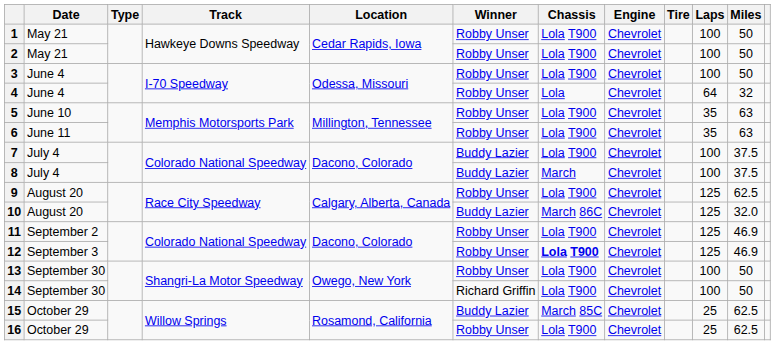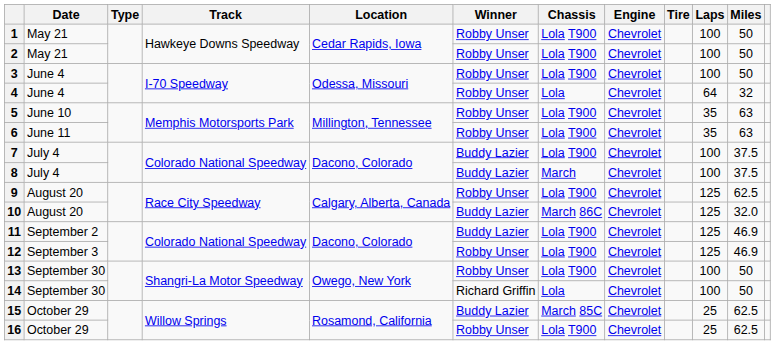 <table class="wikitable" style="font-size: 95%;">
 <tr>
 <th></th>
 <th>Date</th>
 <th>Type</th>
 <th>Track</th>
 <th>Location</th>
 <th>Winner</th>
 <th>Chassis</th>
 <th>Engine</th>
 <th>Tire</th>
 <th>Laps</th>
 <th>Miles</th>
 <th></th>
 </tr>
 <tr>
 <th>1</th>
 <td>May 21</td>
 <td rowspan=2 align="center"></td>
 <td rowspan=2>Hawkeye Downs Speedway</td>
 <td rowspan=2><a href='#'>Cedar Rapids, Iowa</a></td>
 <td><a href='#'>Robby Unser</a></td>
 <td><a href='#'>Lola</a> <a href='#'>T900</a></td>
 <td><a href='#'>Chevrolet</a></td>
 <td align="center"></td>
 <td align="center">100</td>
 <td align="center">50</td>
 <td align="center"></td>
 </tr>
 <tr>
 <th>2</th>
 <td>May 21</td>
 <td><a href='#'>Robby Unser</a></td>
 <td><a href='#'>Lola</a> <a href='#'>T900</a></td>
 <td><a href='#'>Chevrolet</a></td>
 <td align="center"></td>
 <td align="center">100</td>
 <td align="center">50</td>
 <td align="center"></td>
 </tr>
 <tr>
 <th>3</th>
 <td>June 4</td>
 <td rowspan=2 align="center"></td>
 <td rowspan=2><a href='#'>I-70 Speedway</a></td>
 <td rowspan=2><a href='#'>Odessa, Missouri</a></td>
 <td><a href='#'>Robby Unser</a></td>
 <td><a href='#'>Lola</a> <a href='#'>T900</a></td>
 <td><a href='#'>Chevrolet</a></td>
 <td align="center"></td>
 <td align="center">100</td>
 <td align="center">50</td>
 <td align="center"></td>
 </tr>
 <tr>
 <th>4</th>
 <td>June 4</td>
 <td><a href='#'>Robby Unser</a></td>
 <td><a href='#'>Lola</a></td>
 <td><a href='#'>Chevrolet</a></td>
 <td align="center"></td>
 <td align="center">64</td>
 <td align="center">32</td>
 <td align="center"></td>
 </tr>
 <tr>
 <th>5</th>
 <td>June 10</td>
 <td rowspan=2 align="center"></td>
 <td rowspan=2><a href='#'>Memphis Motorsports Park</a></td>
 <td rowspan=2><a href='#'>Millington, Tennessee</a></td>
 <td><a href='#'>Robby Unser</a></td>
 <td><a href='#'>Lola</a> <a href='#'>T900</a></td>
 <td><a href='#'>Chevrolet</a></td>
 <td align="center"></td>
 <td align="center">35</td>
 <td align="center">63</td>
 <td align="center"></td>
 </tr>
 <tr>
 <th>6</th>
 <td>June 11</td>
 <td><a href='#'>Robby Unser</a></td>
 <td><a href='#'>Lola</a> <a href='#'>T900</a></td>
 <td><a href='#'>Chevrolet</a></td>
 <td align="center"></td>
 <td align="center">35</td>
 <td align="center">63</td>
 <td align="center"></td>
 </tr>
 <tr>
 <th>7</th>
 <td>July 4</td>
 <td rowspan=2 align="center"></td>
 <td rowspan=2><a href='#'>Colorado National Speedway</a></td>
 <td rowspan=2><a href='#'>Dacono, Colorado</a></td>
 <td><a href='#'>Buddy Lazier</a></td>
 <td><a href='#'>Lola</a> <a href='#'>T900</a></td>
 <td><a href='#'>Chevrolet</a></td>
 <td align="center"></td>
 <td align="center">100</td>
 <td align="center">37.5</td>
 <td align="center"></td>
 </tr>
 <tr>
 <th>8</th>
 <td>July 4</td>
 <td><a href='#'>Buddy Lazier</a></td>
 <td><a href='#'>March</a></td>
 <td><a href='#'>Chevrolet</a></td>
 <td align="center"></td>
 <td align="center">100</td>
 <td align="center">37.5</td>
 <td align="center"></td>
 </tr>
 <tr>
 <th>9</th>
 <td>August 20</td>
 <td rowspan=2 align="center"></td>
 <td rowspan=2><a href='#'>Race City Speedway</a></td>
 <td rowspan=2><a href='#'> Calgary, Alberta, Canada</a></td>
 <td><a href='#'>Robby Unser</a></td>
 <td><a href='#'>Lola</a> <a href='#'>T900</a></td>
 <td><a href='#'>Chevrolet</a></td>
 <td align="center"></td>
 <td align="center">125</td>
 <td align="center">62.5</td>
 <td align="center"></td>
 </tr>
 <tr>
 <th>10</th>
 <td>August 20</td>
 <td><a href='#'>Buddy Lazier</a></td>
 <td><a href='#'>March</a> <a href='#'>86C</a></td>
 <td><a href='#'>Chevrolet</a></td>
 <td align="center"></td>
 <td align="center">125</td>
 <td align="center">32.0</td>
 <td align="center"></td>
 </tr>
 <tr>
 <th>11</th>
 <td>September 2</td>
 <td rowspan=2 align="center"></td>
 <td rowspan=2><a href='#'>Colorado National Speedway</a></td>
 <td rowspan=2><a href='#'>Dacono, Colorado</a></td>
-<td><a href='#'>Robby Unser</a></td>
+<td><a href='#'>Buddy Lazier</a></td>
 <td><a href='#'>Lola</a> <a href='#'>T900</a></td>
 <td><a href='#'>Chevrolet</a></td>
 <td align="center"></td>
 <td align="center">125</td>
 <td align="center">46.9</td>
 <td align="center"></td>
 </tr>
 <tr>
 <th>12</th>
 <td>September 3</td>
 <td><a href='#'>Robby Unser</a></td>
-<td><strong><a href='#'>Lola</a> <a href='#'>T900</a></strong></td>
+<td><a href='#'>Lola</a> <a href='#'>T900</a></td>
 <td><a href='#'>Chevrolet</a></td>
 <td align="center"></td>
 <td align="center">125</td>
 <td align="center">46.9</td>
 <td align="center"></td>
 </tr>
 <tr>
 <th>13</th>
 <td>September 30</td>
 <td rowspan=2 align="center"></td>
 <td rowspan=2><a href='#'>Shangri-La Motor Speedway</a></td>
 <td rowspan=2><a href='#'>Owego, New York</a></td>
 <td><a href='#'>Robby Unser</a></td>
 <td><a href='#'>Lola</a> <a href='#'>T900</a></td>
 <td><a href='#'>Chevrolet</a></td>
 <td align="center"></td>
 <td align="center">100</td>
 <td align="center">50</td>
 <td align="center"></td>
 </tr>
 <tr>
 <th>14</th>
 <td>September 30</td>
 <td>Richard Griffin</td>
-<td><a href='#'>Lola</a> <a href='#'>T900</a></td>
+<td><a href='#'>Lola</a></td>
 <td><a href='#'>Chevrolet</a></td>
 <td align="center"></td>
 <td align="center">100</td>
 <td align="center">50</td>
 <td align="center"></td>
 </tr>
 <tr>
 <th>15</th>
 <td>October 29</td>
 <td rowspan=2 align="center"></td>
 <td rowspan=2><a href='#'>Willow Springs</a></td>
 <td rowspan=2><a href='#'>Rosamond, California</a></td>
 <td><a href='#'>Buddy Lazier</a></td>
 <td><a href='#'>March</a> <a href='#'>85C</a></td>
 <td><a href='#'>Chevrolet</a></td>
 <td align="center"></td>
 <td align="center">25</td>
 <td align="center">62.5</td>
 <td align="center"></td>
 </tr>
 <tr>
 <th>16</th>
 <td>October 29</td>
 <td><a href='#'>Robby Unser</a></td>
 <td><a href='#'>Lola</a> <a href='#'>T900</a></td>
 <td><a href='#'>Chevrolet</a></td>
 <td align="center"></td>
 <td align="center">25</td>
 <td align="center">62.5</td>
 <td align="center"></td>
 </tr>
 </table>
